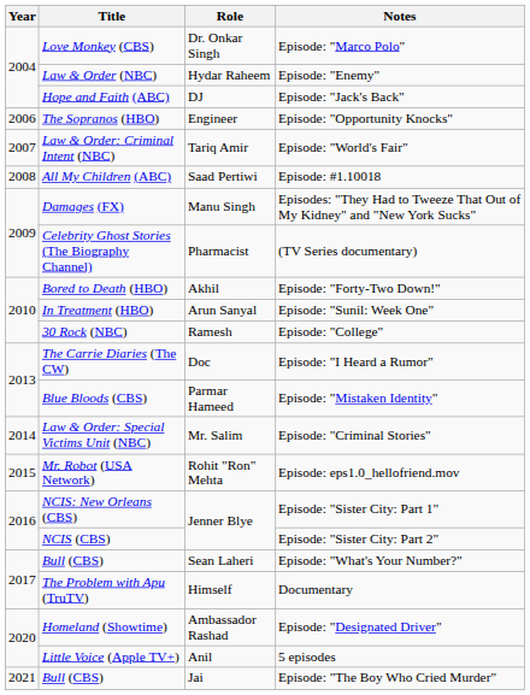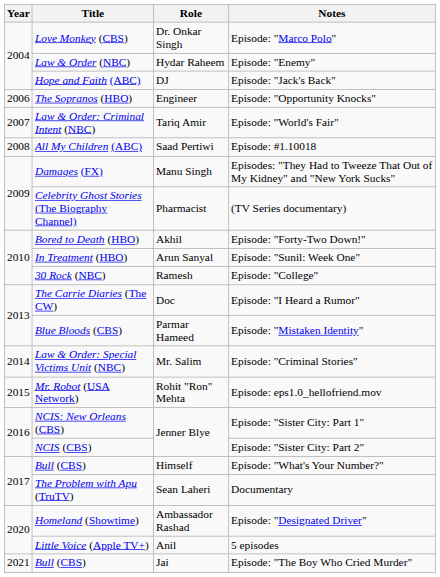 <table class="wikitable">
 <tr>
 <th>Year</th>
 <th>Title</th>
 <th>Role</th>
 <th>Notes</th>
 </tr>
 <tr>
 <td rowspan="3">2004</td>
 <td><em><a href='#'>Love Monkey</a></em> (<a href='#'>CBS</a>)</td>
 <td>Dr. Onkar Singh</td>
 <td>Episode: "<a href='#'>Marco Polo</a>"</td>
 </tr>
 <tr>
 <td><em><a href='#'>Law & Order</a></em> (<a href='#'>NBC</a>)</td>
 <td>Hydar Raheem</td>
 <td>Episode: "Enemy"</td>
 </tr>
 <tr>
 <td><em><a href='#'>Hope and Faith</a></em> <a href='#'>(ABC)</a></td>
 <td>DJ</td>
 <td>Episode: "Jack's Back"</td>
 </tr>
 <tr>
 <td>2006</td>
 <td><em><a href='#'>The Sopranos</a></em> (<a href='#'>HBO</a>)</td>
 <td>Engineer</td>
 <td>Episode: "Opportunity Knocks"</td>
 </tr>
 <tr>
 <td>2007</td>
 <td><em><a href='#'>Law & Order: Criminal Intent</a></em> (<a href='#'>NBC</a>)</td>
 <td>Tariq Amir</td>
 <td>Episode: "World's Fair"</td>
 </tr>
 <tr>
 <td>2008</td>
 <td><em><a href='#'>All My Children</a></em> <a href='#'>(ABC)</a></td>
 <td>Saad Pertiwi</td>
 <td>Episode: #1.10018</td>
 </tr>
 <tr>
 <td rowspan="2">2009</td>
 <td><em><a href='#'>Damages</a></em> <a href='#'>(FX)</a></td>
 <td>Manu Singh</td>
 <td>Episodes: "They Had to Tweeze That Out of My Kidney" and "New York Sucks"</td>
 </tr>
 <tr>
 <td><em><a href='#'>Celebrity Ghost Stories</a></em> <a href='#'>(The Biography Channel)</a></td>
 <td>Pharmacist</td>
 <td>(TV Series documentary)</td>
 </tr>
 <tr>
 <td rowspan="3">2010</td>
 <td><em><a href='#'>Bored to Death</a></em> (<a href='#'>HBO</a>)</td>
 <td>Akhil</td>
 <td>Episode: "Forty-Two Down!"</td>
 </tr>
 <tr>
 <td><em><a href='#'>In Treatment</a></em> (<a href='#'>HBO</a>)</td>
 <td>Arun Sanyal</td>
 <td>Episode: "Sunil: Week One"</td>
 </tr>
 <tr>
 <td><em><a href='#'>30 Rock</a></em> (<a href='#'>NBC</a>)</td>
 <td>Ramesh</td>
 <td>Episode: "College"</td>
 </tr>
 <tr>
 <td rowspan="2">2013</td>
 <td><em><a href='#'>The Carrie Diaries</a></em> (<a href='#'>The CW</a>)</td>
 <td>Doc</td>
 <td>Episode: "I Heard a Rumor"</td>
 </tr>
 <tr>
 <td><em><a href='#'>Blue Bloods</a></em> (<a href='#'>CBS</a>)</td>
 <td>Parmar Hameed</td>
 <td>Episode: "<a href='#'>Mistaken Identity</a>"</td>
 </tr>
 <tr>
 <td>2014</td>
 <td><em><a href='#'>Law & Order: Special Victims Unit</a></em> (<a href='#'>NBC</a>)</td>
 <td>Mr. Salim</td>
 <td>Episode: "Criminal Stories"</td>
 </tr>
 <tr>
 <td>2015</td>
 <td><em><a href='#'>Mr. Robot</a></em> (<a href='#'>USA Network</a>)</td>
 <td>Rohit "Ron" Mehta</td>
 <td>Episode: eps1.0_hellofriend.mov</td>
 </tr>
 <tr>
 <td rowspan="2">2016</td>
 <td><em><a href='#'>NCIS: New Orleans</a></em> (<a href='#'>CBS</a>)</td>
 <td rowspan="2">Jenner Blye</td>
 <td>Episode: "Sister City: Part 1"</td>
 </tr>
 <tr>
 <td><em><a href='#'>NCIS</a></em> (<a href='#'>CBS</a>)</td>
 <td>Episode: "Sister City: Part 2"</td>
 </tr>
 <tr>
 <td rowspan="2">2017</td>
 <td><em><a href='#'>Bull</a></em> (<a href='#'>CBS</a>)</td>
-<td>Sean Laheri</td>
+<td>Himself</td>
 <td>Episode: "What's Your Number?"</td>
 </tr>
 <tr>
 <td><em><a href='#'>The Problem with Apu</a></em> (<a href='#'>TruTV</a>)</td>
-<td>Himself</td>
+<td>Sean Laheri</td>
 <td>Documentary</td>
 </tr>
 <tr>
 <td rowspan="2">2020</td>
 <td><em><a href='#'>Homeland</a></em> (<a href='#'>Showtime</a>)</td>
 <td>Ambassador Rashad</td>
 <td>Episode: "<a href='#'>Designated Driver</a>"</td>
 </tr>
 <tr>
 <td><em><a href='#'>Little Voice</a></em> (<a href='#'>Apple TV+</a>)</td>
 <td>Anil</td>
 <td>5 episodes</td>
 </tr>
 <tr>
 <td>2021</td>
 <td><em><a href='#'>Bull</a></em> (<a href='#'>CBS</a>)</td>
 <td>Jai</td>
 <td>Episode: "The Boy Who Cried Murder"</td>
 </tr>
 </table>
